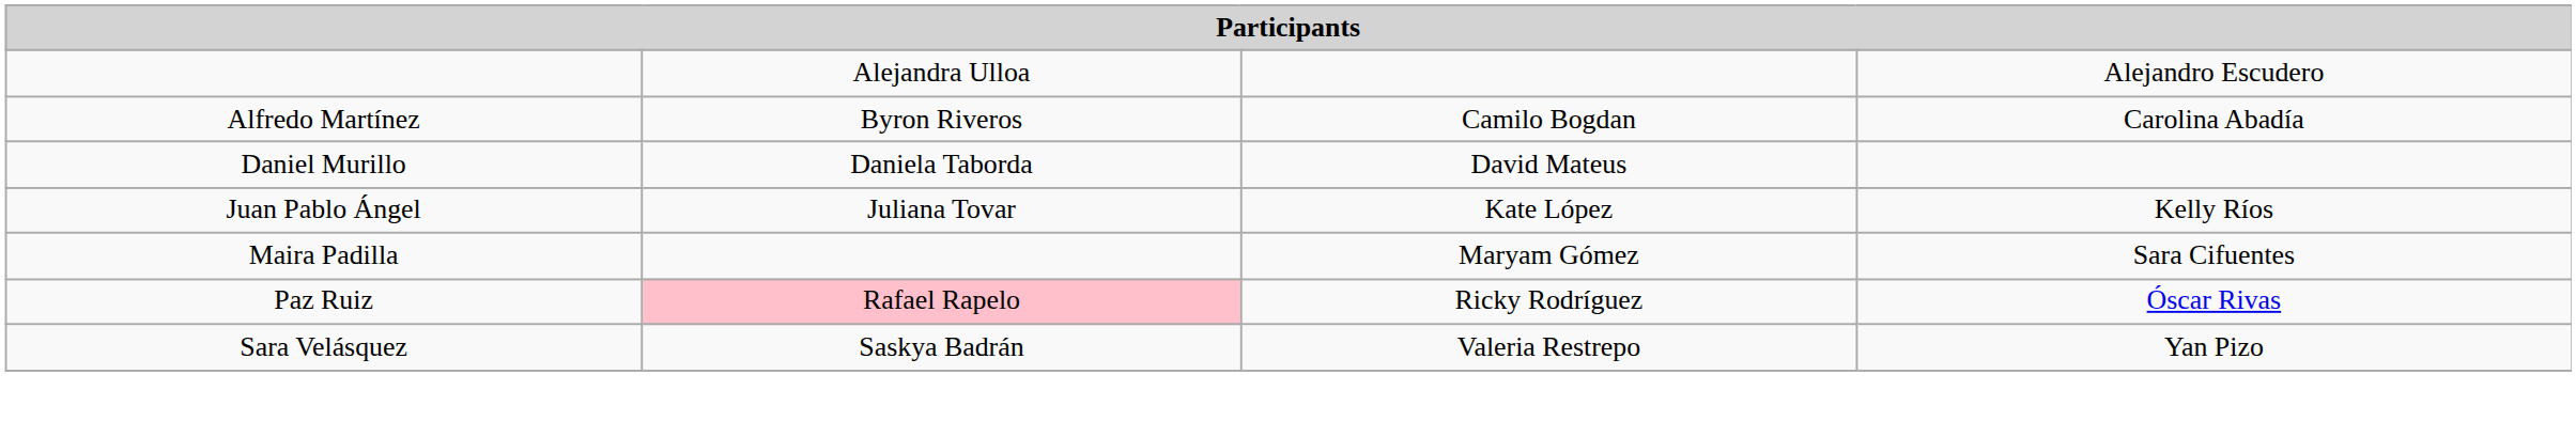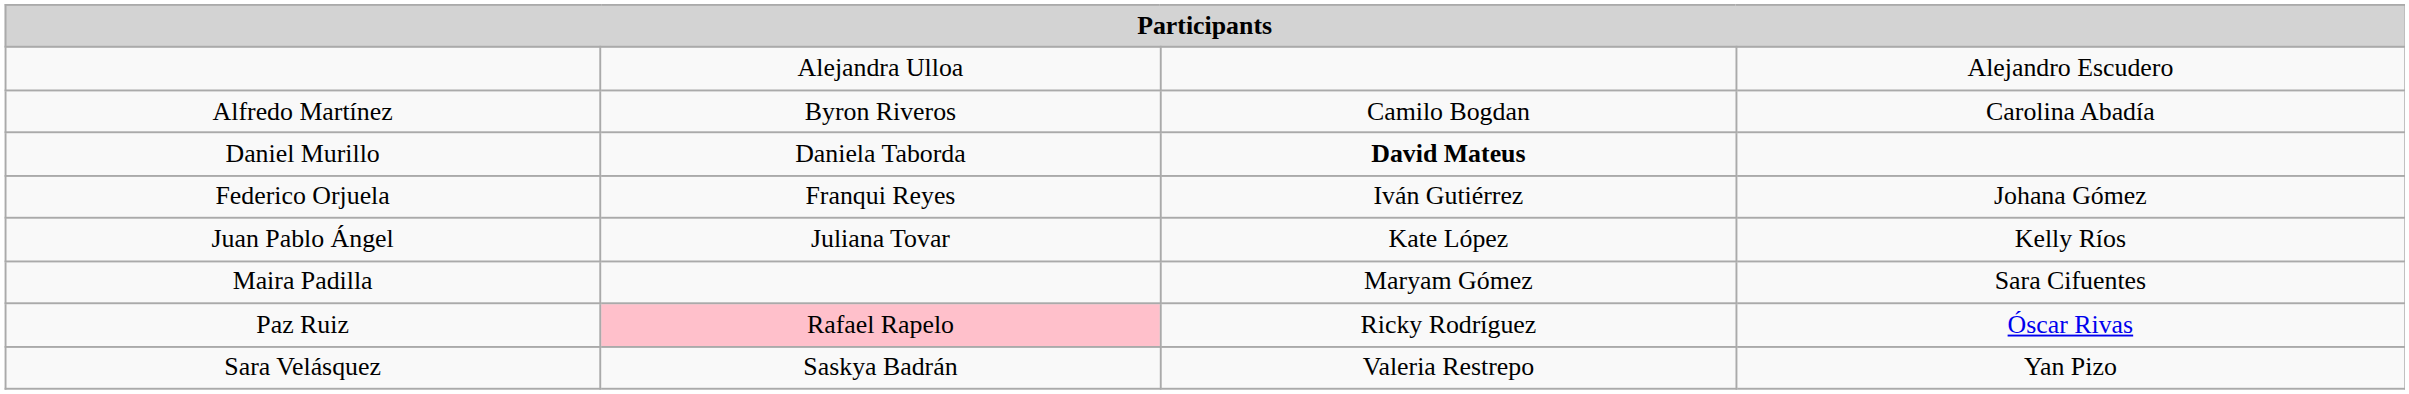 <table class="wikitable" style="text-align:center; margin:1em 1em; font-size:85%; width:100%">
 <tr>
 <td colspan="4" bgcolor="lightgray"><strong>Participants</strong></td>
 </tr>
 <tr>
 <td></td>
 <td>Alejandra Ulloa</td>
 <td></td>
 <td>Alejandro Escudero</td>
 </tr>
 <tr>
 <td>Alfredo Martínez</td>
 <td>Byron Riveros</td>
 <td>Camilo Bogdan</td>
 <td>Carolina Abadía</td>
 </tr>
 <tr>
 <td>Daniel Murillo</td>
 <td>Daniela Taborda</td>
-<td>David Mateus</td>
+<td><strong>David Mateus</strong></td>
 <td></td>
+</tr>
+<tr>
+<td>Federico Orjuela</td>
+<td>Franqui Reyes</td>
+<td>Iván Gutiérrez</td>
+<td>Johana Gómez</td>
 </tr>
 <tr>
 <td>Juan Pablo Ángel</td>
 <td>Juliana Tovar</td>
 <td>Kate López</td>
 <td>Kelly Ríos</td>
 </tr>
 <tr>
 <td>Maira Padilla</td>
 <td></td>
 <td>Maryam Gómez</td>
 <td>Sara Cifuentes</td>
 </tr>
 <tr>
 <td>Paz Ruiz</td>
 <td style="background: pink;">Rafael Rapelo</td>
 <td>Ricky Rodríguez</td>
 <td><a href='#'>Óscar Rivas</a></td>
 </tr>
 <tr>
 <td>Sara Velásquez</td>
 <td>Saskya Badrán</td>
 <td>Valeria Restrepo</td>
 <td>Yan Pizo</td>
 </tr>
 </table>
